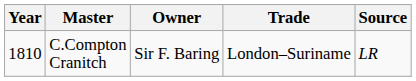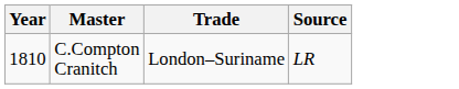 <table class=" wikitable">
 <tr>
 <th>Year</th>
 <th>Master</th>
-<th>Owner</th>
 <th>Trade</th>
 <th>Source</th>
 </tr>
 <tr>
 <td>1810</td>
 <td>C.Compton<br>Cranitch</td>
-<td>Sir F. Baring</td>
 <td>London–Suriname</td>
 <td><em>LR</em></td>
 </tr>
 </table>
